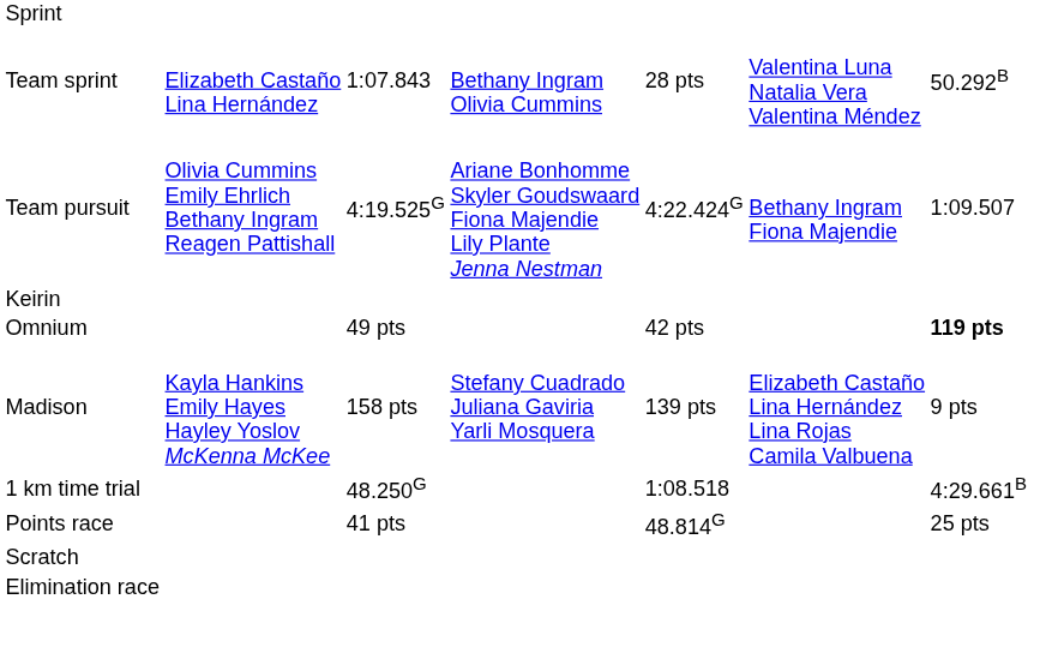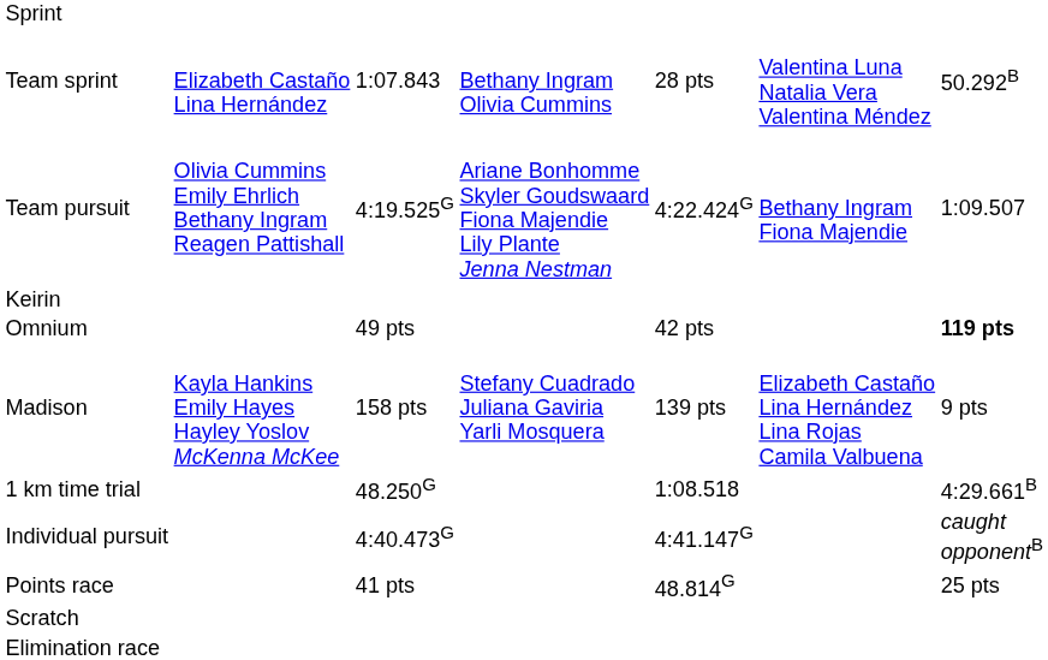 <table>
 <tr>
 <td>Sprint</td>
 <td colspan=2></td>
 <td colspan=2></td>
 <td colspan=2></td>
 </tr>
 <tr>
 <td>Team sprint</td>
 <td><br><a href='#'>Elizabeth Castaño</a><br><a href='#'>Lina Hernández</a></td>
 <td>1:07.843</td>
 <td><br><a href='#'>Bethany Ingram</a><br><a href='#'>Olivia Cummins</a></td>
 <td>28 pts</td>
 <td valign=top><br><a href='#'>Valentina Luna</a><br><a href='#'>Natalia Vera</a><br><a href='#'>Valentina Méndez</a></td>
 <td>50.292<sup>B</sup></td>
 </tr>
 <tr>
 <td>Team pursuit</td>
 <td valign=top><br><a href='#'>Olivia Cummins</a><br><a href='#'>Emily Ehrlich</a><br><a href='#'>Bethany Ingram</a><br><a href='#'>Reagen Pattishall</a></td>
 <td>4:19.525<sup>G</sup></td>
 <td valign=top><br><a href='#'>Ariane Bonhomme</a><br><a href='#'>Skyler Goudswaard</a><br><a href='#'>Fiona Majendie</a><br><a href='#'>Lily Plante</a><br><em><a href='#'>Jenna Nestman</a></em></td>
 <td>4:22.424<sup>G</sup></td>
 <td><br><a href='#'>Bethany Ingram</a><br><a href='#'>Fiona Majendie</a></td>
 <td>1:09.507</td>
 </tr>
 <tr>
 <td>Keirin</td>
 <td colspan=2></td>
 <td colspan=2></td>
 <td colspan=2></td>
 </tr>
 <tr>
 <td>Omnium</td>
 <td></td>
 <td>49 pts</td>
 <td></td>
 <td>42 pts</td>
 <td></td>
 <td><strong>119 pts</strong></td>
 </tr>
 <tr>
 <td>Madison</td>
 <td valign=top><br><a href='#'>Kayla Hankins</a><br><a href='#'>Emily Hayes</a><br><a href='#'>Hayley Yoslov</a><br><em><a href='#'>McKenna McKee</a></em></td>
 <td>158 pts</td>
 <td valign=top><br><a href='#'>Stefany Cuadrado</a><br><a href='#'>Juliana Gaviria</a><br><a href='#'>Yarli Mosquera</a></td>
 <td>139 pts</td>
 <td valign=top><br><a href='#'>Elizabeth Castaño</a><br><a href='#'>Lina Hernández</a><br><a href='#'>Lina Rojas</a><br><a href='#'>Camila Valbuena</a></td>
 <td>9 pts</td>
 </tr>
 <tr>
 <td>1 km time trial</td>
 <td></td>
 <td>48.250<sup>G</sup></td>
 <td></td>
 <td>1:08.518</td>
 <td></td>
 <td>4:29.661<sup>B</sup></td>
 </tr>
 <tr>
+<td>Individual pursuit</td>
+<td></td>
+<td>4:40.473<sup>G</sup></td>
+<td></td>
+<td>4:41.147<sup>G</sup></td>
+<td></td>
+<td><em>caught<br>opponent</em><sup>B</sup></td>
+</tr>
+<tr>
 <td>Points race</td>
 <td></td>
 <td>41 pts</td>
 <td></td>
 <td>48.814<sup>G</sup></td>
 <td></td>
 <td>25 pts</td>
 </tr>
 <tr>
 <td>Scratch</td>
 <td colspan=2></td>
 <td colspan=2></td>
 <td colspan=2></td>
 </tr>
 <tr>
 <td>Elimination race</td>
 <td colspan=2></td>
 <td colspan=2></td>
 <td colspan=2></td>
 </tr>
 </table>
